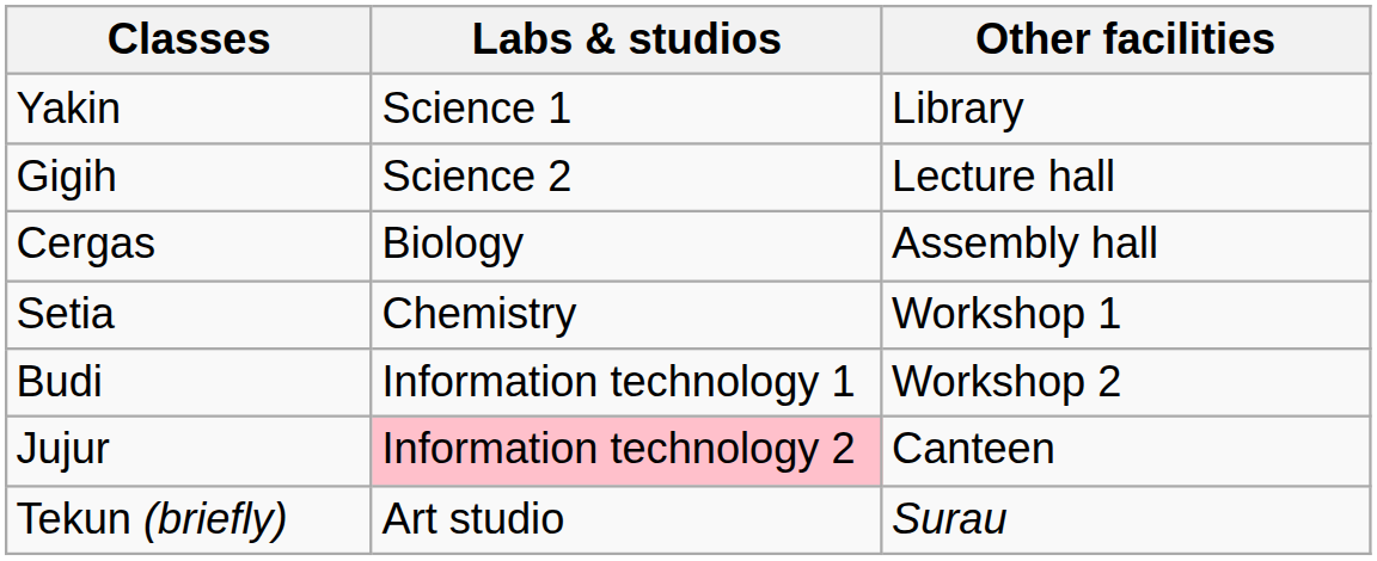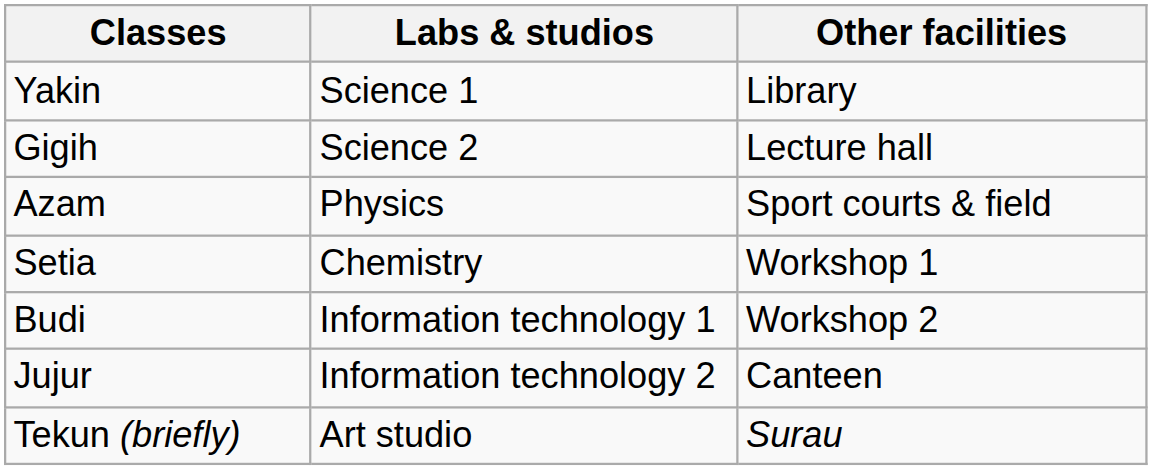 <table class="wikitable" style="width:40%;">
 <tr>
 <th width=10%>Classes</th>
 <th style="width:15%;">Labs & studios</th>
 <th style="width:15%;">Other facilities</th>
 </tr>
 <tr>
 <td>Yakin</td>
 <td>Science 1</td>
 <td>Library</td>
 </tr>
 <tr>
 <td>Gigih</td>
 <td>Science 2</td>
 <td>Lecture hall</td>
 </tr>
 <tr>
-<td>Cergas</td>
-<td>Biology</td>
-<td>Assembly hall</td>
+<td>Azam</td>
+<td>Physics</td>
+<td>Sport courts & field</td>
 </tr>
 <tr>
 <td>Setia</td>
 <td>Chemistry</td>
 <td>Workshop 1</td>
 </tr>
 <tr>
 <td>Budi</td>
 <td>Information technology 1</td>
 <td>Workshop 2</td>
 </tr>
 <tr>
 <td>Jujur</td>
-<td style="background: pink;">Information technology 2</td>
+<td>Information technology 2</td>
 <td>Canteen</td>
 </tr>
 <tr>
 <td>Tekun <em>(briefly)</em></td>
 <td>Art studio</td>
 <td><em>Surau</em></td>
 </tr>
 </table>
